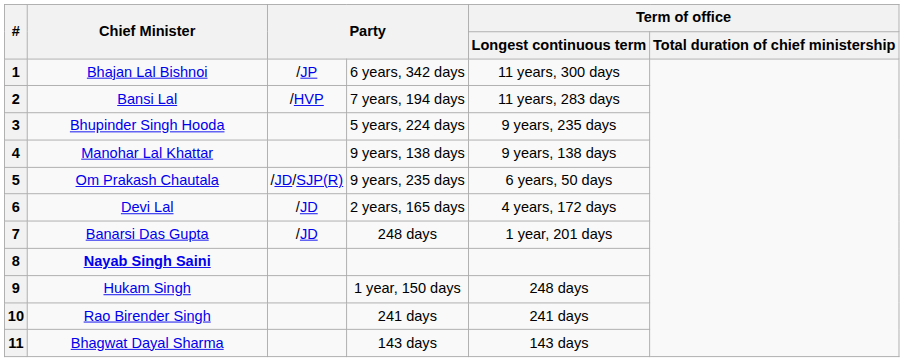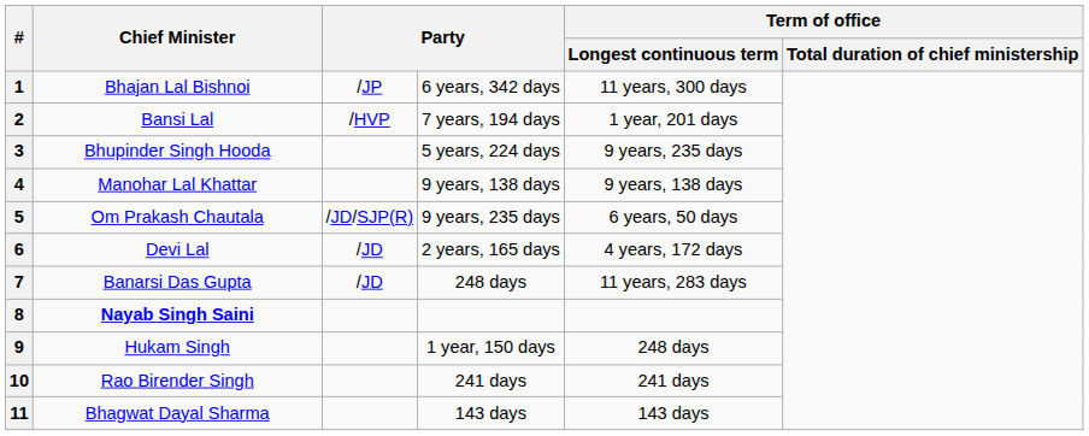 <table class="wikitable sortable" style="line-height:1.4em; text-align:center">
 <tr>
 <th data-sort-type=number rowspan="2">#</th>
 <th rowspan="2" style="width:16em">Chief Minister</th>
 <th rowspan="2" colspan=2 style="width:8em">Party</th>
 <th colspan="2">Term of office</th>
 </tr>
 <tr>
 <th>Longest continuous term</th>
 <th>Total duration of chief ministership</th>
 </tr>
 <tr>
 <th data-sort-value="1">1</th>
 <td><a href='#'>Bhajan Lal Bishnoi</a></td>
 <td>/<a href='#'>JP</a></td>
 <td>6 years, 342 days</td>
 <td>11 years, 300 days</td>
 </tr>
 <tr>
 <th data-sort-value="2">2</th>
 <td><a href='#'>Bansi Lal</a></td>
 <td>/<a href='#'>HVP</a></td>
 <td>7 years, 194 days</td>
-<td>11 years, 283 days</td>
+<td>1 year, 201 days</td>
 </tr>
 <tr>
 <th data-sort-value="3">3</th>
 <td><a href='#'>Bhupinder Singh Hooda</a></td>
 <td></td>
 <td>5 years, 224 days</td>
 <td>9 years, 235 days</td>
 </tr>
 <tr>
 <th data-sort-value="4">4</th>
 <td><a href='#'>Manohar Lal Khattar</a></td>
 <td></td>
 <td>9 years, 138 days</td>
 <td>9 years, 138 days</td>
 </tr>
 <tr>
 <th data-sort-value="5">5</th>
 <td><a href='#'>Om Prakash Chautala</a></td>
 <td>/<a href='#'>JD</a>/<a href='#'>SJP(R)</a></td>
 <td>9 years, 235 days</td>
 <td>6 years, 50 days</td>
 </tr>
 <tr>
 <th data-sort-value="6">6</th>
 <td><a href='#'>Devi Lal</a></td>
 <td>/<a href='#'>JD</a></td>
 <td>2 years, 165 days</td>
 <td>4 years, 172 days</td>
 </tr>
 <tr>
 <th data-sort-value="7">7</th>
 <td><a href='#'>Banarsi Das Gupta</a></td>
 <td>/<a href='#'>JD</a></td>
 <td>248 days</td>
-<td>1 year, 201 days</td>
+<td>11 years, 283 days</td>
 </tr>
 <tr>
 <th data-sort-value="9">8</th>
 <td><strong><a href='#'>Nayab Singh Saini</a></strong></td>
 <td></td>
 <td><strong></strong></td>
 <td><strong></strong></td>
 </tr>
 <tr>
 <th data-sort-value="8">9</th>
 <td><a href='#'>Hukam Singh</a></td>
 <td></td>
 <td>1 year, 150 days</td>
 <td>248 days</td>
 </tr>
 <tr>
 <th data-sort-value="10">10</th>
 <td><a href='#'>Rao Birender Singh</a></td>
 <td></td>
 <td>241 days</td>
 <td>241 days</td>
 </tr>
 <tr>
 <th data-sort-value="11">11</th>
 <td><a href='#'>Bhagwat Dayal Sharma</a></td>
 <td></td>
 <td>143 days</td>
 <td>143 days</td>
 </tr>
 </table>
